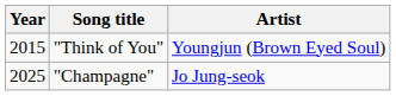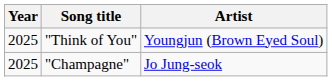 <table class="wikitable">
 <tr>
 <th>Year</th>
 <th>Song title</th>
 <th>Artist</th>
 </tr>
 <tr>
-<td>2015</td>
+<td>2025</td>
 <td>"Think of You" </td>
 <td><a href='#'>Youngjun</a> (<a href='#'>Brown Eyed Soul</a>)</td>
 </tr>
 <tr>
 <td>2025</td>
 <td>"Champagne"</td>
 <td><a href='#'>Jo Jung-seok</a></td>
 </tr>
 </table>
